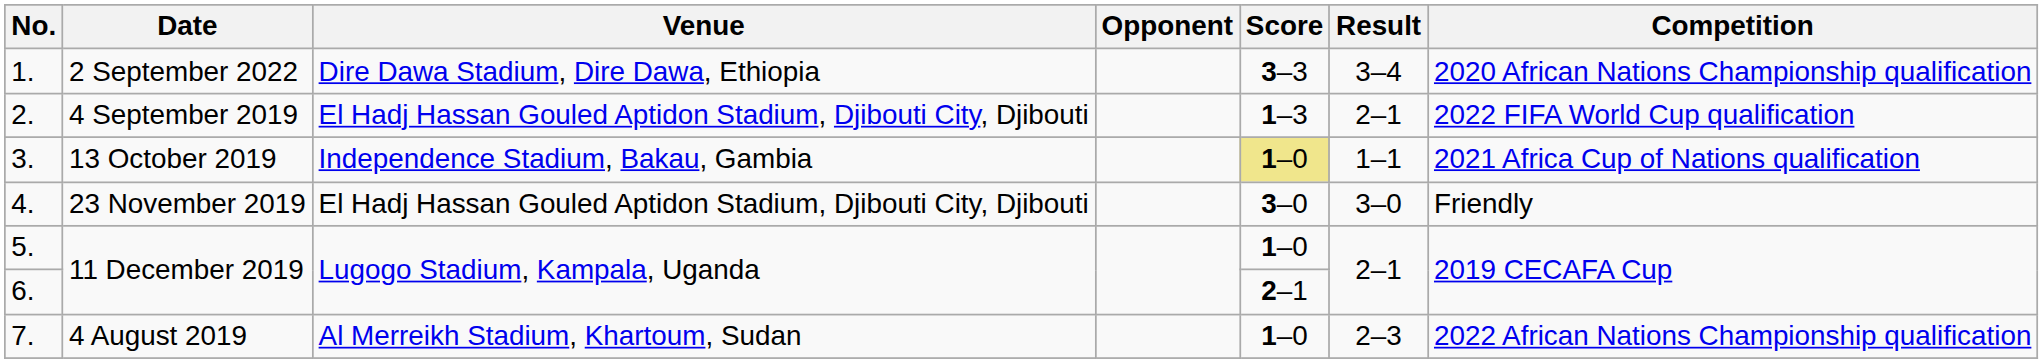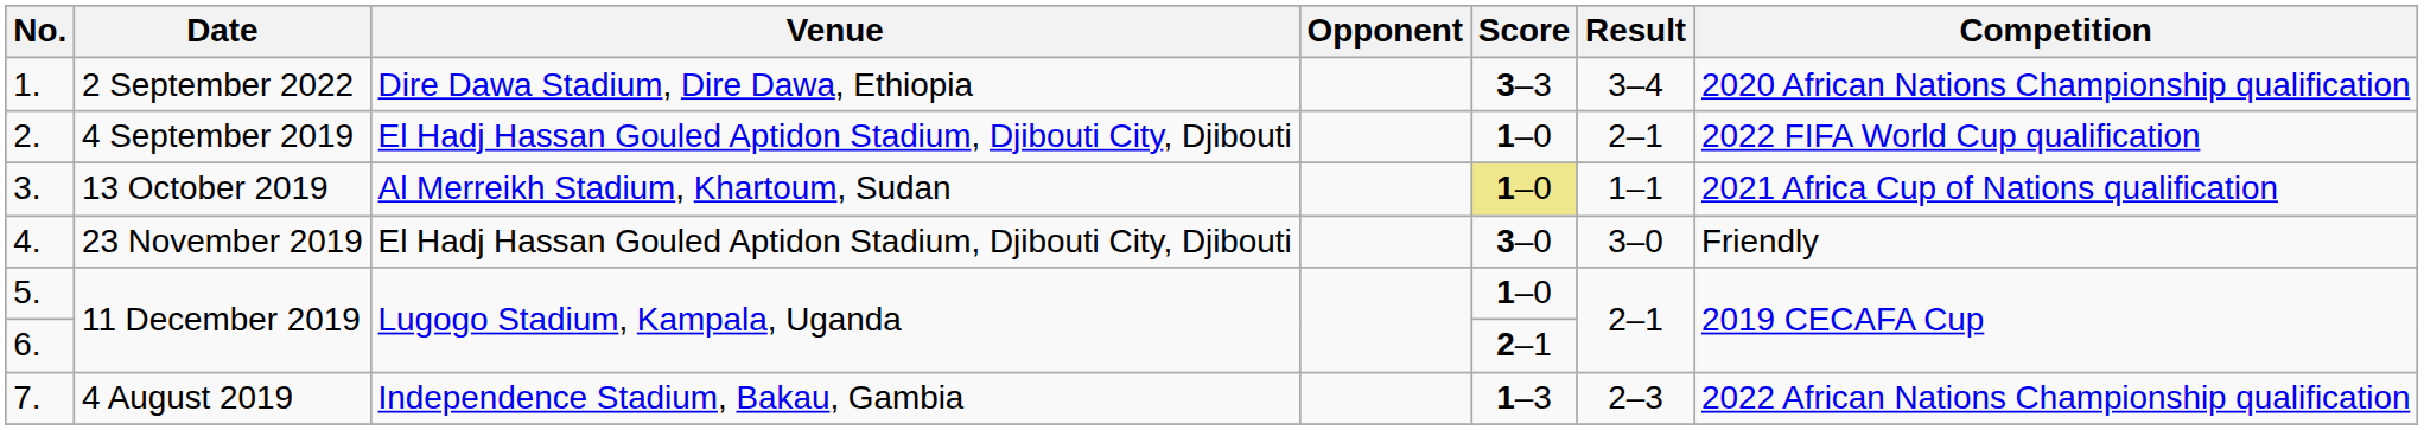 <table class="wikitable">
 <tr>
 <th>No.</th>
 <th>Date</th>
 <th>Venue</th>
 <th>Opponent</th>
 <th>Score</th>
 <th>Result</th>
 <th>Competition</th>
 </tr>
 <tr>
 <td>1.</td>
 <td>2 September 2022</td>
 <td><a href='#'>Dire Dawa Stadium</a>, <a href='#'>Dire Dawa</a>, Ethiopia</td>
 <td></td>
 <td align=center><strong>3</strong>–3</td>
 <td align=center>3–4</td>
 <td><a href='#'>2020 African Nations Championship qualification</a></td>
 </tr>
 <tr>
 <td>2.</td>
 <td>4 September 2019</td>
 <td><a href='#'>El Hadj Hassan Gouled Aptidon Stadium</a>, <a href='#'>Djibouti City</a>, Djibouti</td>
 <td></td>
-<td align=center><strong>1</strong>–3</td>
+<td align=center><strong>1</strong>–0</td>
 <td align=center>2–1</td>
 <td><a href='#'>2022 FIFA World Cup qualification</a></td>
 </tr>
 <tr>
 <td>3.</td>
 <td>13 October 2019</td>
-<td><a href='#'>Independence Stadium</a>, <a href='#'>Bakau</a>, Gambia</td>
+<td><a href='#'>Al Merreikh Stadium</a>, <a href='#'>Khartoum</a>, Sudan</td>
 <td></td>
 <td align=center style="background: khaki;"><strong>1</strong>–0</td>
 <td align=center>1–1<br></td>
 <td><a href='#'>2021 Africa Cup of Nations qualification</a></td>
 </tr>
 <tr>
 <td>4.</td>
 <td>23 November 2019</td>
 <td>El Hadj Hassan Gouled Aptidon Stadium, Djibouti City, Djibouti</td>
 <td></td>
 <td align=center><strong>3</strong>–0</td>
 <td align=center>3–0</td>
 <td>Friendly</td>
 </tr>
 <tr>
 <td>5.</td>
 <td rowspan=2>11 December 2019</td>
 <td rowspan=2><a href='#'>Lugogo Stadium</a>, <a href='#'>Kampala</a>, Uganda</td>
 <td rowspan=2></td>
 <td align=center><strong>1</strong>–0</td>
 <td rowspan=2 align=center>2–1</td>
 <td rowspan=2><a href='#'>2019 CECAFA Cup</a></td>
 </tr>
 <tr>
 <td>6.</td>
 <td align=center><strong>2</strong>–1</td>
 </tr>
 <tr>
 <td>7.</td>
 <td>4 August 2019</td>
-<td><a href='#'>Al Merreikh Stadium</a>, <a href='#'>Khartoum</a>, Sudan</td>
+<td><a href='#'>Independence Stadium</a>, <a href='#'>Bakau</a>, Gambia</td>
 <td></td>
-<td align=center><strong>1</strong>–0</td>
+<td align=center><strong>1</strong>–3</td>
 <td align=center>2–3</td>
 <td><a href='#'>2022 African Nations Championship qualification</a></td>
 </tr>
 </table>
